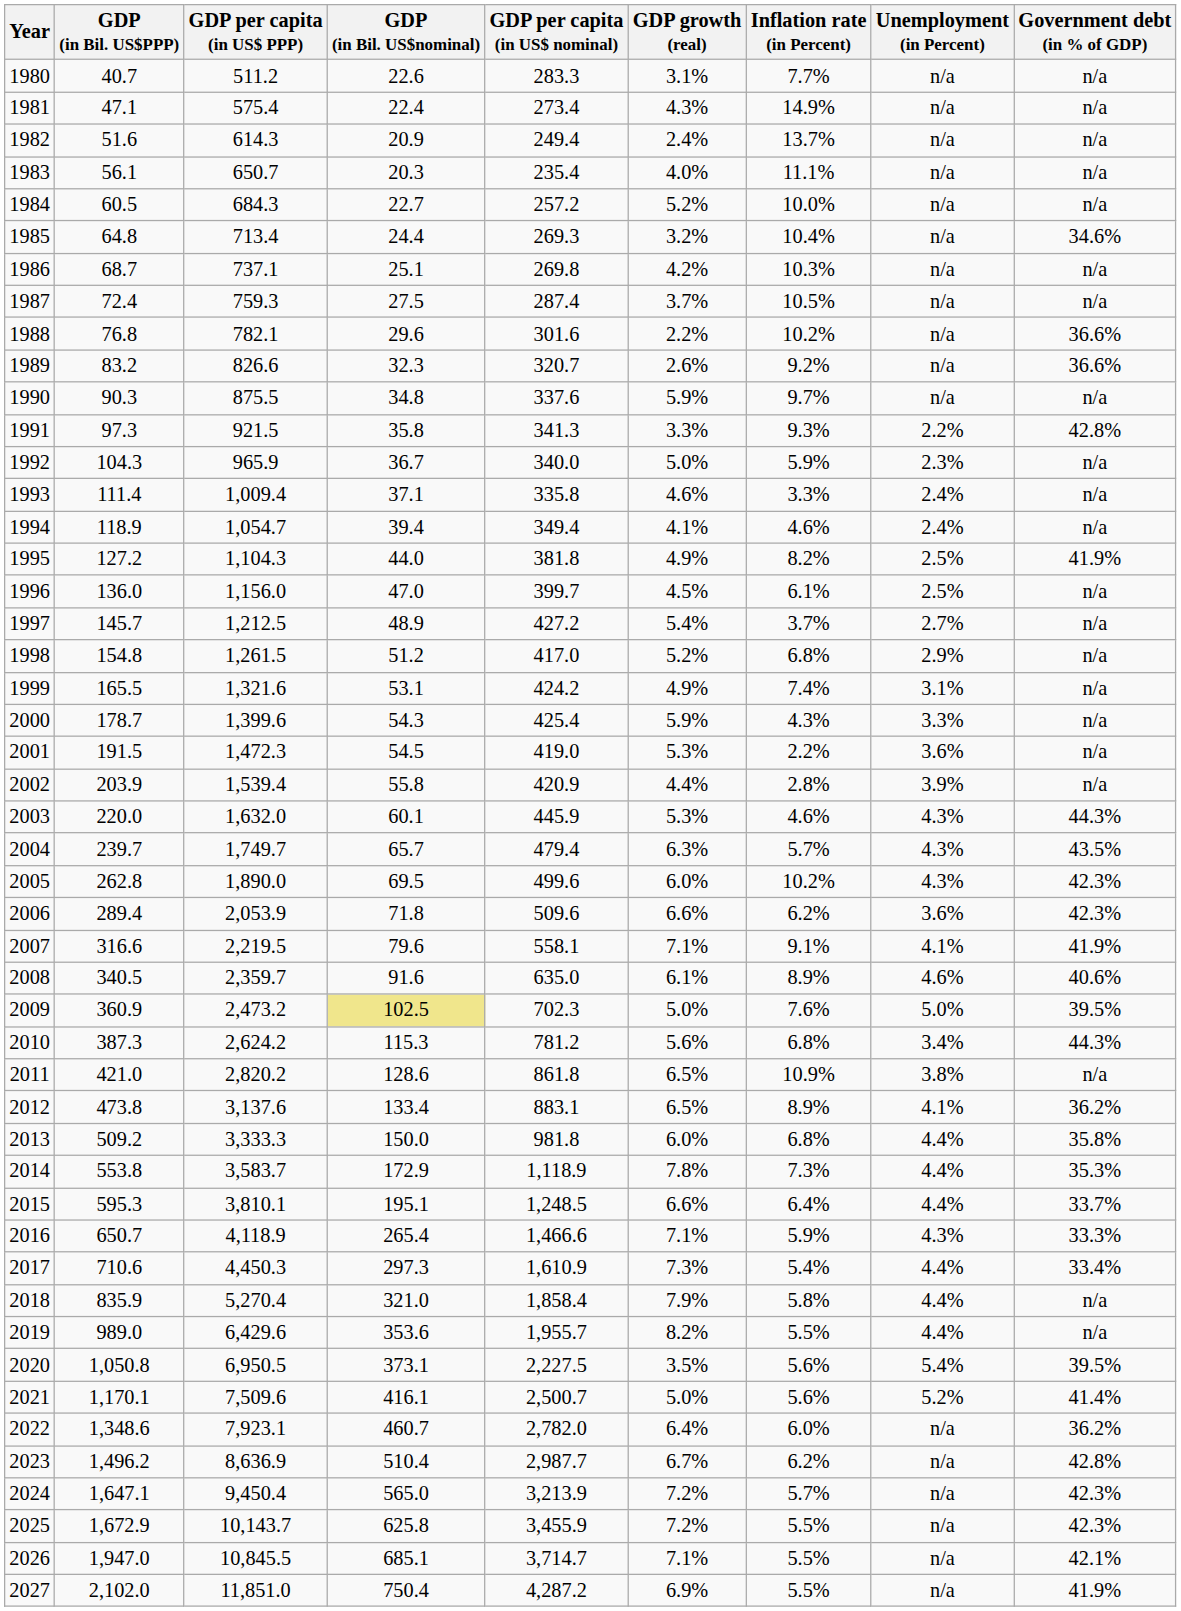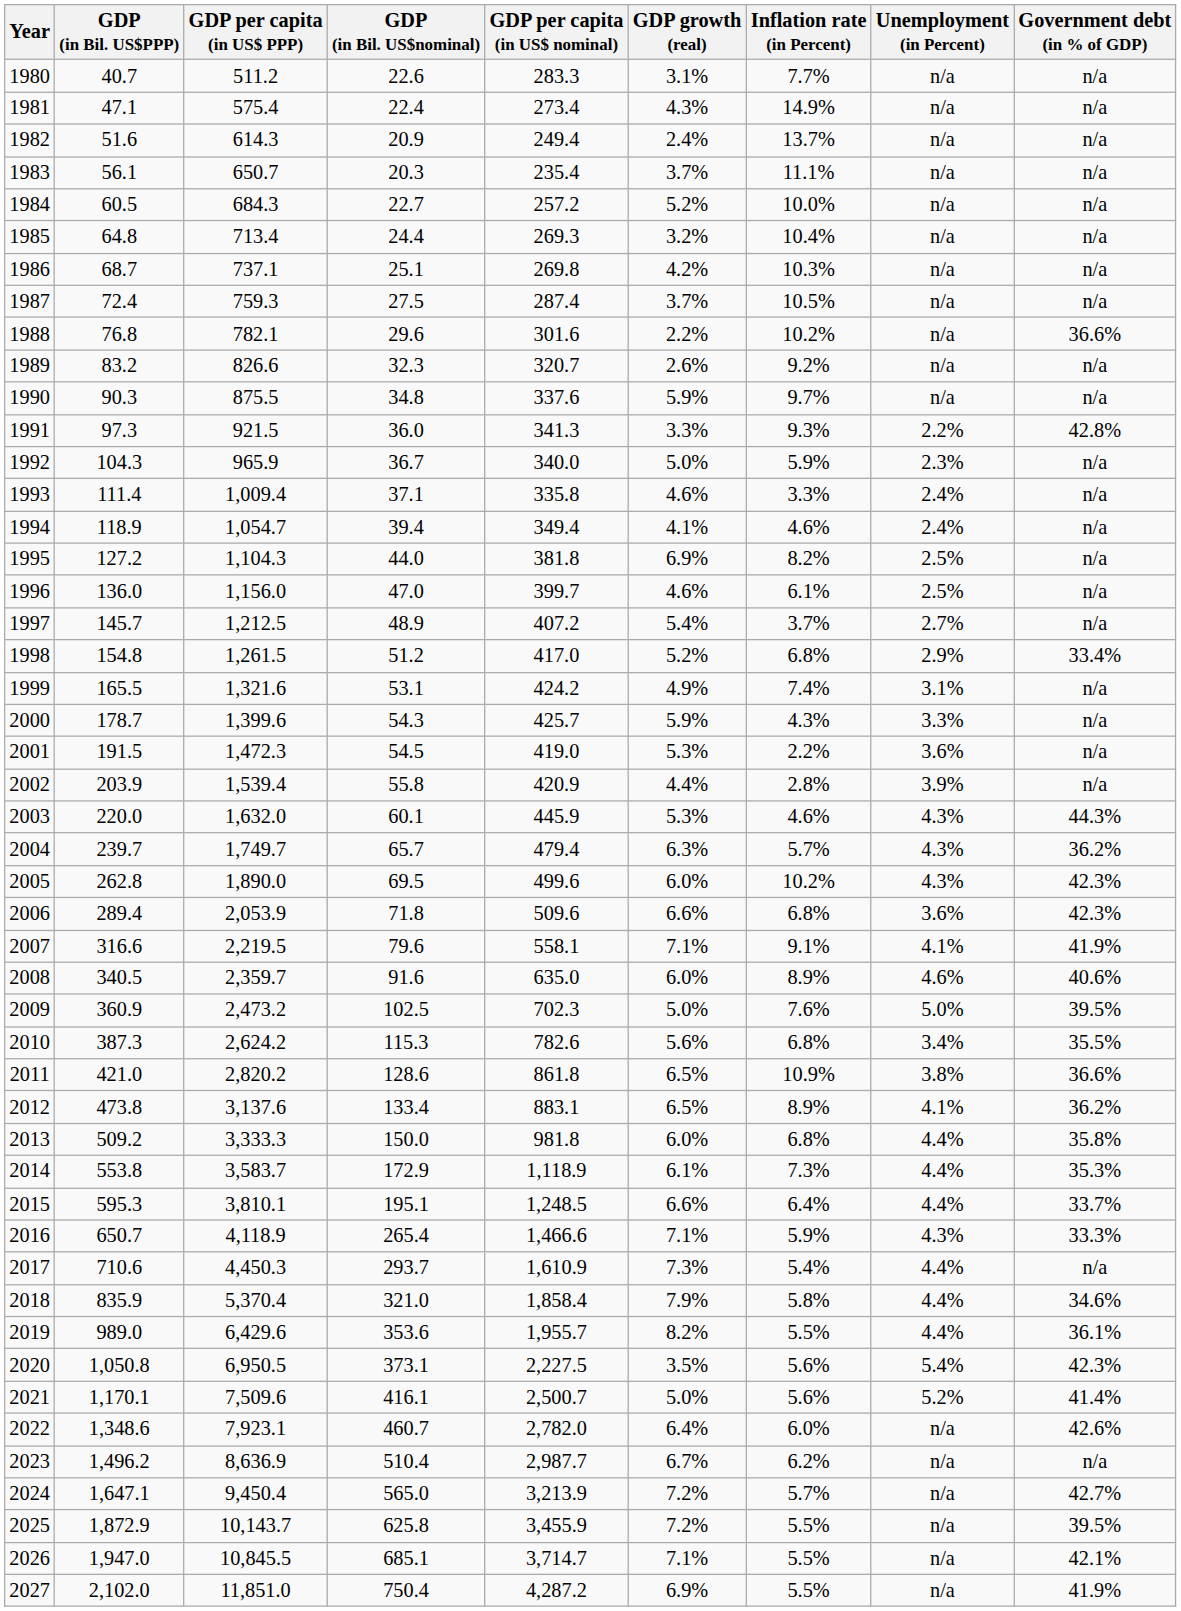 <table class="wikitable sortable static-row-numbers static-row-header-text"  style="text-align:center;">
 <tr>
 <th>Year</th>
 <th>GDP<br><small>(in Bil. US$PPP)</small></th>
 <th>GDP per capita<br><small>(in US$ PPP)</small></th>
 <th>GDP<br><small>(in Bil. US$nominal)</small></th>
 <th>GDP per capita<br><small>(in US$ nominal)</small></th>
 <th>GDP growth<br><small>(real)</small></th>
 <th>Inflation rate<br><small>(in Percent)</small></th>
 <th>Unemployment<br><small>(in Percent)</small></th>
 <th>Government debt<br><small>(in % of GDP)</small></th>
 </tr>
 <tr>
 <td>1980</td>
 <td>40.7</td>
 <td>511.2</td>
 <td>22.6</td>
 <td>283.3</td>
 <td>3.1%</td>
 <td>7.7%</td>
 <td>n/a</td>
 <td>n/a</td>
 </tr>
 <tr>
 <td>1981</td>
 <td>47.1</td>
 <td>575.4</td>
 <td>22.4</td>
 <td>273.4</td>
 <td>4.3%</td>
 <td>14.9%</td>
 <td>n/a</td>
 <td>n/a</td>
 </tr>
 <tr>
 <td>1982</td>
 <td>51.6</td>
 <td>614.3</td>
 <td>20.9</td>
 <td>249.4</td>
 <td>2.4%</td>
 <td>13.7%</td>
 <td>n/a</td>
 <td>n/a</td>
 </tr>
 <tr>
 <td>1983</td>
 <td>56.1</td>
 <td>650.7</td>
 <td>20.3</td>
 <td>235.4</td>
-<td>4.0%</td>
+<td>3.7%</td>
 <td>11.1%</td>
 <td>n/a</td>
 <td>n/a</td>
 </tr>
 <tr>
 <td>1984</td>
 <td>60.5</td>
 <td>684.3</td>
 <td>22.7</td>
 <td>257.2</td>
 <td>5.2%</td>
 <td>10.0%</td>
 <td>n/a</td>
 <td>n/a</td>
 </tr>
 <tr>
 <td>1985</td>
 <td>64.8</td>
 <td>713.4</td>
 <td>24.4</td>
 <td>269.3</td>
 <td>3.2%</td>
 <td>10.4%</td>
 <td>n/a</td>
-<td>34.6%</td>
+<td>n/a</td>
 </tr>
 <tr>
 <td>1986</td>
 <td>68.7</td>
 <td>737.1</td>
 <td>25.1</td>
 <td>269.8</td>
 <td>4.2%</td>
 <td>10.3%</td>
 <td>n/a</td>
 <td>n/a</td>
 </tr>
 <tr>
 <td>1987</td>
 <td>72.4</td>
 <td>759.3</td>
 <td>27.5</td>
 <td>287.4</td>
 <td>3.7%</td>
 <td>10.5%</td>
 <td>n/a</td>
 <td>n/a</td>
 </tr>
 <tr>
 <td>1988</td>
 <td>76.8</td>
 <td>782.1</td>
 <td>29.6</td>
 <td>301.6</td>
 <td>2.2%</td>
 <td>10.2%</td>
 <td>n/a</td>
 <td>36.6%</td>
 </tr>
 <tr>
 <td>1989</td>
 <td>83.2</td>
 <td>826.6</td>
 <td>32.3</td>
 <td>320.7</td>
 <td>2.6%</td>
 <td>9.2%</td>
 <td>n/a</td>
-<td>36.6%</td>
+<td>n/a</td>
 </tr>
 <tr>
 <td>1990</td>
 <td>90.3</td>
 <td>875.5</td>
 <td>34.8</td>
 <td>337.6</td>
 <td>5.9%</td>
 <td>9.7%</td>
 <td>n/a</td>
 <td>n/a</td>
 </tr>
 <tr>
 <td>1991</td>
 <td>97.3</td>
 <td>921.5</td>
-<td>35.8</td>
+<td>36.0</td>
 <td>341.3</td>
 <td>3.3%</td>
 <td>9.3%</td>
 <td>2.2%</td>
 <td>42.8%</td>
 </tr>
 <tr>
 <td>1992</td>
 <td>104.3</td>
 <td>965.9</td>
 <td>36.7</td>
 <td>340.0</td>
 <td>5.0%</td>
 <td>5.9%</td>
 <td>2.3%</td>
 <td>n/a</td>
 </tr>
 <tr>
 <td>1993</td>
 <td>111.4</td>
 <td>1,009.4</td>
 <td>37.1</td>
 <td>335.8</td>
 <td>4.6%</td>
 <td>3.3%</td>
 <td>2.4%</td>
 <td>n/a</td>
 </tr>
 <tr>
 <td>1994</td>
 <td>118.9</td>
 <td>1,054.7</td>
 <td>39.4</td>
 <td>349.4</td>
 <td>4.1%</td>
 <td>4.6%</td>
 <td>2.4%</td>
 <td>n/a</td>
 </tr>
 <tr>
 <td>1995</td>
 <td>127.2</td>
 <td>1,104.3</td>
 <td>44.0</td>
 <td>381.8</td>
-<td>4.9%</td>
+<td>6.9%</td>
 <td>8.2%</td>
 <td>2.5%</td>
-<td>41.9%</td>
+<td>n/a</td>
 </tr>
 <tr>
 <td>1996</td>
 <td>136.0</td>
 <td>1,156.0</td>
 <td>47.0</td>
 <td>399.7</td>
-<td>4.5%</td>
+<td>4.6%</td>
 <td>6.1%</td>
 <td>2.5%</td>
 <td>n/a</td>
 </tr>
 <tr>
 <td>1997</td>
 <td>145.7</td>
 <td>1,212.5</td>
 <td>48.9</td>
-<td>427.2</td>
+<td>407.2</td>
 <td>5.4%</td>
 <td>3.7%</td>
 <td>2.7%</td>
 <td>n/a</td>
 </tr>
 <tr>
 <td>1998</td>
 <td>154.8</td>
 <td>1,261.5</td>
 <td>51.2</td>
 <td>417.0</td>
 <td>5.2%</td>
 <td>6.8%</td>
 <td>2.9%</td>
-<td>n/a</td>
+<td>33.4%</td>
 </tr>
 <tr>
 <td>1999</td>
 <td>165.5</td>
 <td>1,321.6</td>
 <td>53.1</td>
 <td>424.2</td>
 <td>4.9%</td>
 <td>7.4%</td>
 <td>3.1%</td>
 <td>n/a</td>
 </tr>
 <tr>
 <td>2000</td>
 <td>178.7</td>
 <td>1,399.6</td>
 <td>54.3</td>
-<td>425.4</td>
+<td>425.7</td>
 <td>5.9%</td>
 <td>4.3%</td>
 <td>3.3%</td>
 <td>n/a</td>
 </tr>
 <tr>
 <td>2001</td>
 <td>191.5</td>
 <td>1,472.3</td>
 <td>54.5</td>
 <td>419.0</td>
 <td>5.3%</td>
 <td>2.2%</td>
 <td>3.6%</td>
 <td>n/a</td>
 </tr>
 <tr>
 <td>2002</td>
 <td>203.9</td>
 <td>1,539.4</td>
 <td>55.8</td>
 <td>420.9</td>
 <td>4.4%</td>
 <td>2.8%</td>
 <td>3.9%</td>
 <td>n/a</td>
 </tr>
 <tr>
 <td>2003</td>
 <td>220.0</td>
 <td>1,632.0</td>
 <td>60.1</td>
 <td>445.9</td>
 <td>5.3%</td>
 <td>4.6%</td>
 <td>4.3%</td>
 <td>44.3%</td>
 </tr>
 <tr>
 <td>2004</td>
 <td>239.7</td>
 <td>1,749.7</td>
 <td>65.7</td>
 <td>479.4</td>
 <td>6.3%</td>
 <td>5.7%</td>
 <td>4.3%</td>
-<td>43.5%</td>
+<td>36.2%</td>
 </tr>
 <tr>
 <td>2005</td>
 <td>262.8</td>
 <td>1,890.0</td>
 <td>69.5</td>
 <td>499.6</td>
 <td>6.0%</td>
 <td>10.2%</td>
 <td>4.3%</td>
 <td>42.3%</td>
 </tr>
 <tr>
 <td>2006</td>
 <td>289.4</td>
 <td>2,053.9</td>
 <td>71.8</td>
 <td>509.6</td>
 <td>6.6%</td>
-<td>6.2%</td>
+<td>6.8%</td>
 <td>3.6%</td>
 <td>42.3%</td>
 </tr>
 <tr>
 <td>2007</td>
 <td>316.6</td>
 <td>2,219.5</td>
 <td>79.6</td>
 <td>558.1</td>
 <td>7.1%</td>
 <td>9.1%</td>
 <td>4.1%</td>
 <td>41.9%</td>
 </tr>
 <tr>
 <td>2008</td>
 <td>340.5</td>
 <td>2,359.7</td>
 <td>91.6</td>
 <td>635.0</td>
-<td>6.1%</td>
+<td>6.0%</td>
 <td>8.9%</td>
 <td>4.6%</td>
 <td>40.6%</td>
 </tr>
 <tr>
 <td>2009</td>
 <td>360.9</td>
 <td>2,473.2</td>
-<td style="background: khaki;">102.5</td>
+<td>102.5</td>
 <td>702.3</td>
 <td>5.0%</td>
 <td>7.6%</td>
 <td>5.0%</td>
 <td>39.5%</td>
 </tr>
 <tr>
 <td>2010</td>
 <td>387.3</td>
 <td>2,624.2</td>
 <td>115.3</td>
-<td>781.2</td>
+<td>782.6</td>
 <td>5.6%</td>
 <td>6.8%</td>
 <td>3.4%</td>
-<td>44.3%</td>
+<td>35.5%</td>
 </tr>
 <tr>
 <td>2011</td>
 <td>421.0</td>
 <td>2,820.2</td>
 <td>128.6</td>
 <td>861.8</td>
 <td>6.5%</td>
 <td>10.9%</td>
 <td>3.8%</td>
-<td>n/a</td>
+<td>36.6%</td>
 </tr>
 <tr>
 <td>2012</td>
 <td>473.8</td>
 <td>3,137.6</td>
 <td>133.4</td>
 <td>883.1</td>
 <td>6.5%</td>
 <td>8.9%</td>
 <td>4.1%</td>
 <td>36.2%</td>
 </tr>
 <tr>
 <td>2013</td>
 <td>509.2</td>
 <td>3,333.3</td>
 <td>150.0</td>
 <td>981.8</td>
 <td>6.0%</td>
 <td>6.8%</td>
 <td>4.4%</td>
 <td>35.8%</td>
 </tr>
 <tr>
 <td>2014</td>
 <td>553.8</td>
 <td>3,583.7</td>
 <td>172.9</td>
 <td>1,118.9</td>
-<td>7.8%</td>
+<td>6.1%</td>
 <td>7.3%</td>
 <td>4.4%</td>
 <td>35.3%</td>
 </tr>
 <tr>
 <td>2015</td>
 <td>595.3</td>
 <td>3,810.1</td>
 <td>195.1</td>
 <td>1,248.5</td>
 <td>6.6%</td>
 <td>6.4%</td>
 <td>4.4%</td>
 <td>33.7%</td>
 </tr>
 <tr>
 <td>2016</td>
 <td>650.7</td>
 <td>4,118.9</td>
 <td>265.4</td>
 <td>1,466.6</td>
 <td>7.1%</td>
 <td>5.9%</td>
 <td>4.3%</td>
 <td>33.3%</td>
 </tr>
 <tr>
 <td>2017</td>
 <td>710.6</td>
 <td>4,450.3</td>
-<td>297.3</td>
+<td>293.7</td>
 <td>1,610.9</td>
 <td>7.3%</td>
 <td>5.4%</td>
 <td>4.4%</td>
-<td>33.4%</td>
+<td>n/a</td>
 </tr>
 <tr>
 <td>2018</td>
 <td>835.9</td>
-<td>5,270.4</td>
+<td>5,370.4</td>
 <td>321.0</td>
 <td>1,858.4</td>
 <td>7.9%</td>
 <td>5.8%</td>
 <td>4.4%</td>
-<td>n/a</td>
+<td>34.6%</td>
 </tr>
 <tr>
 <td>2019</td>
 <td>989.0</td>
 <td>6,429.6</td>
 <td>353.6</td>
 <td>1,955.7</td>
 <td>8.2%</td>
 <td>5.5%</td>
 <td>4.4%</td>
-<td>n/a</td>
+<td>36.1%</td>
 </tr>
 <tr>
 <td>2020</td>
 <td>1,050.8</td>
 <td>6,950.5</td>
 <td>373.1</td>
 <td>2,227.5</td>
 <td>3.5%</td>
 <td>5.6%</td>
 <td>5.4%</td>
-<td>39.5%</td>
+<td>42.3%</td>
 </tr>
 <tr>
 <td>2021</td>
 <td>1,170.1</td>
 <td>7,509.6</td>
 <td>416.1</td>
 <td>2,500.7</td>
 <td>5.0%</td>
 <td>5.6%</td>
 <td>5.2%</td>
 <td>41.4%</td>
 </tr>
 <tr>
 <td>2022</td>
 <td>1,348.6</td>
 <td>7,923.1</td>
 <td>460.7</td>
 <td>2,782.0</td>
 <td>6.4%</td>
 <td>6.0%</td>
 <td>n/a</td>
-<td>36.2%</td>
+<td>42.6%</td>
 </tr>
 <tr>
 <td>2023</td>
 <td>1,496.2</td>
 <td>8,636.9</td>
 <td>510.4</td>
 <td>2,987.7</td>
 <td>6.7%</td>
 <td>6.2%</td>
 <td>n/a</td>
-<td>42.8%</td>
+<td>n/a</td>
 </tr>
 <tr>
 <td>2024</td>
 <td>1,647.1</td>
 <td>9,450.4</td>
 <td>565.0</td>
 <td>3,213.9</td>
 <td>7.2%</td>
 <td>5.7%</td>
 <td>n/a</td>
-<td>42.3%</td>
+<td>42.7%</td>
 </tr>
 <tr>
 <td>2025</td>
-<td>1,672.9</td>
+<td>1,872.9</td>
 <td>10,143.7</td>
 <td>625.8</td>
 <td>3,455.9</td>
 <td>7.2%</td>
 <td>5.5%</td>
 <td>n/a</td>
-<td>42.3%</td>
+<td>39.5%</td>
 </tr>
 <tr>
 <td>2026</td>
 <td>1,947.0</td>
 <td>10,845.5</td>
 <td>685.1</td>
 <td>3,714.7</td>
 <td>7.1%</td>
 <td>5.5%</td>
 <td>n/a</td>
 <td>42.1%</td>
 </tr>
 <tr>
 <td>2027</td>
 <td>2,102.0</td>
 <td>11,851.0</td>
 <td>750.4</td>
 <td>4,287.2</td>
 <td>6.9%</td>
 <td>5.5%</td>
 <td>n/a</td>
 <td>41.9%</td>
 </tr>
 </table>
